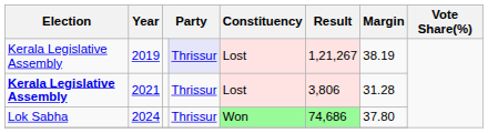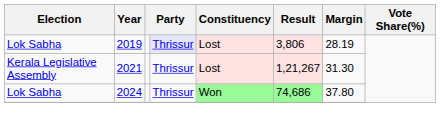 <table class="sortable wikitable">
 <tr>
 <th>Election</th>
 <th>Year</th>
 <th colspan="2">Party</th>
 <th>Constituency</th>
 <th>Result</th>
 <th>Margin</th>
 <th>Vote Share(%)</th>
 </tr>
 <tr>
-<td><a href='#'>Kerala Legislative Assembly</a></td>
+<td><a href='#'>Lok Sabha</a></td>
 <td><a href='#'>2019</a></td>
 <td></td>
 <td style="background: lavender;"><a href='#'>Thrissur</a></td>
 <td style="background: #FFE3E3;">Lost</td>
-<td style="background: #FFE3E3;">1,21,267</td>
-<td>38.19</td>
+<td style="background: #FFE3E3;">3,806</td>
+<td>28.19</td>
 </tr>
 <tr>
-<td><strong><a href='#'>Kerala Legislative Assembly</a></strong></td>
+<td><a href='#'>Kerala Legislative Assembly</a></td>
 <td><a href='#'>2021</a></td>
 <td></td>
 <td><a href='#'>Thrissur</a></td>
 <td style="background: #FFE3E3;">Lost</td>
-<td style="background: #FFE3E3;">3,806</td>
-<td>31.28</td>
+<td style="background: #FFE3E3;">1,21,267</td>
+<td>31.30</td>
 </tr>
 <tr>
 <td><a href='#'>Lok Sabha</a></td>
 <td><a href='#'>2024</a></td>
 <td></td>
 <td><a href='#'>Thrissur</a></td>
 <td style="background: #98FB98;">Won</td>
 <td style="background: #98FB98;">74,686</td>
 <td>37.80</td>
 </tr>
 <tr>
 </tr>
 </table>
